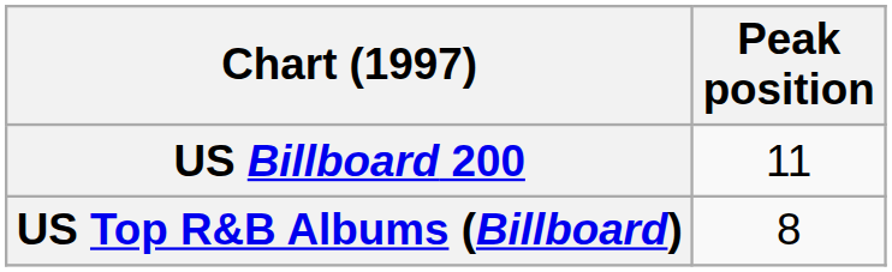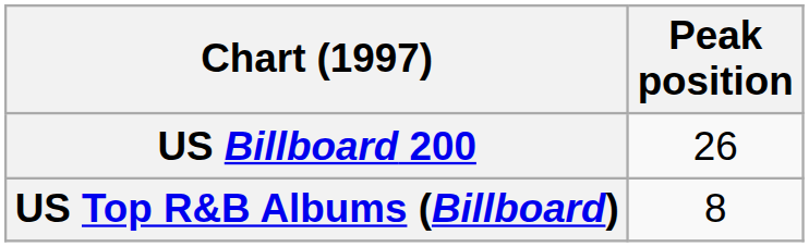 <table class="wikitable sortable plainrowheaders" style="text-align:center">
 <tr>
 <th scope="col">Chart (1997)</th>
 <th scope="col">Peak<br> position</th>
 </tr>
 <tr>
 <th scope="row">US <a href='#'><em>Billboard</em> 200</a></th>
-<td>11</td>
+<td>26</td>
 </tr>
 <tr>
 <th scope="row">US <a href='#'>Top R&B Albums</a> (<em><a href='#'>Billboard</a></em>)</th>
 <td>8</td>
 </tr>
 </table>
